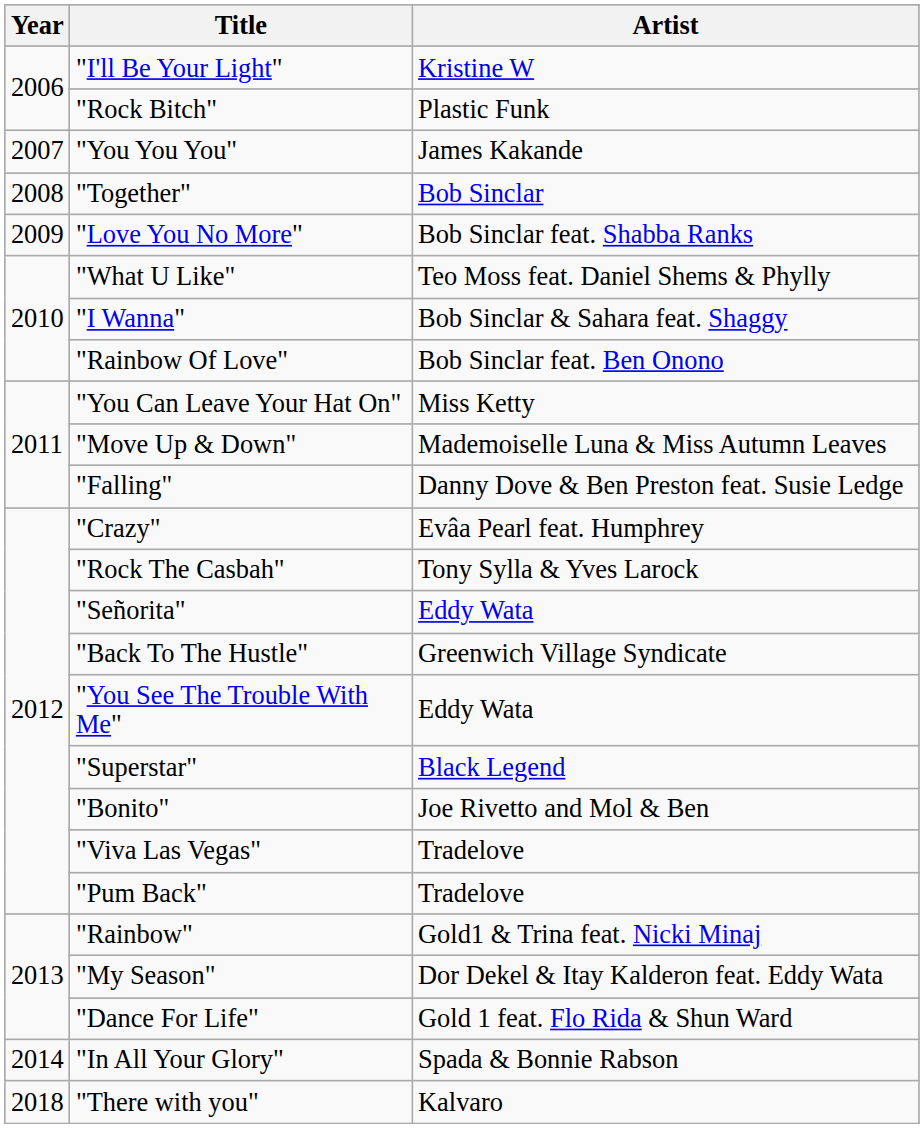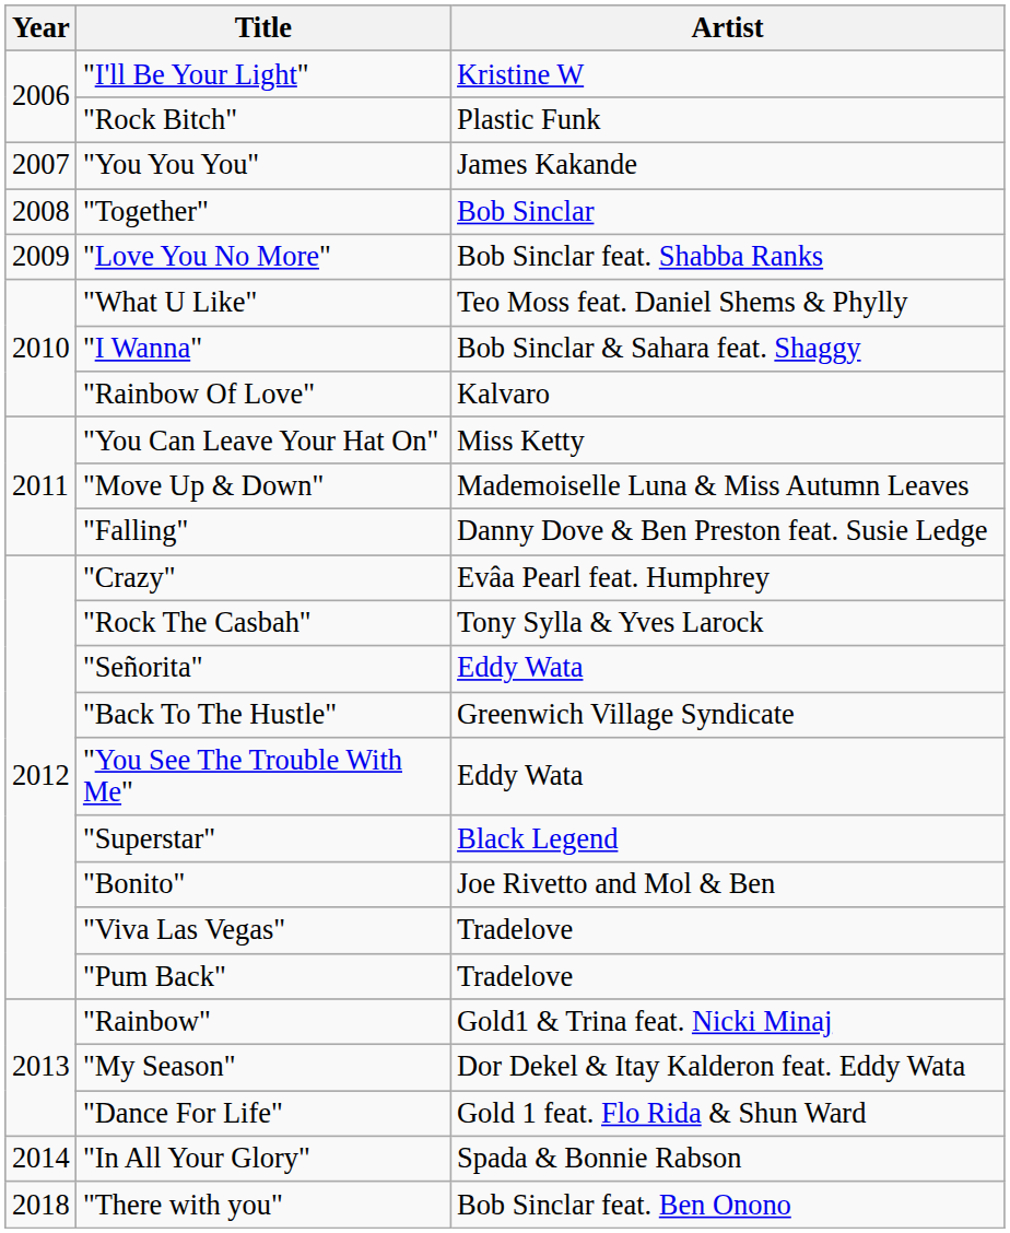 <table class="wikitable">
 <tr>
 <th style="width:10px;">Year</th>
 <th style="width:200px;">Title</th>
 <th style="width:300px;">Artist</th>
 </tr>
 <tr>
 <td rowspan=2>2006</td>
 <td>"<a href='#'>I'll Be Your Light</a>"</td>
 <td><a href='#'>Kristine W</a></td>
 </tr>
 <tr>
 <td>"Rock Bitch"</td>
 <td>Plastic Funk</td>
 </tr>
 <tr>
 <td>2007</td>
 <td>"You You You"</td>
 <td>James Kakande</td>
 </tr>
 <tr>
 <td>2008</td>
 <td>"Together"</td>
 <td><a href='#'>Bob Sinclar</a></td>
 </tr>
 <tr>
 <td>2009</td>
 <td>"<a href='#'>Love You No More</a>"</td>
 <td>Bob Sinclar feat. <a href='#'>Shabba Ranks</a></td>
 </tr>
 <tr>
 <td rowspan=3>2010</td>
 <td>"What U Like"</td>
 <td>Teo Moss feat. Daniel Shems & Phylly</td>
 </tr>
 <tr>
 <td>"<a href='#'>I Wanna</a>"</td>
 <td>Bob Sinclar & Sahara feat. <a href='#'>Shaggy</a></td>
 </tr>
 <tr>
 <td>"Rainbow Of Love"</td>
-<td>Bob Sinclar feat. <a href='#'>Ben Onono</a></td>
+<td>Kalvaro</td>
 </tr>
 <tr>
 <td rowspan=3>2011</td>
 <td>"You Can Leave Your Hat On"</td>
 <td>Miss Ketty</td>
 </tr>
 <tr>
 <td>"Move Up & Down"</td>
 <td>Mademoiselle Luna & Miss Autumn Leaves</td>
 </tr>
 <tr>
 <td>"Falling"</td>
 <td>Danny Dove & Ben Preston feat. Susie Ledge</td>
 </tr>
 <tr>
 <td rowspan=9>2012</td>
 <td>"Crazy"</td>
 <td>Evâa Pearl feat. Humphrey</td>
 </tr>
 <tr>
 <td>"Rock The Casbah"</td>
 <td>Tony Sylla & Yves Larock</td>
 </tr>
 <tr>
 <td>"Señorita"</td>
 <td><a href='#'>Eddy Wata</a></td>
 </tr>
 <tr>
 <td>"Back To The Hustle"</td>
 <td>Greenwich Village Syndicate</td>
 </tr>
 <tr>
 <td>"<a href='#'>You See The Trouble With Me</a>"</td>
 <td>Eddy Wata</td>
 </tr>
 <tr>
 <td>"Superstar"</td>
 <td><a href='#'>Black Legend</a></td>
 </tr>
 <tr>
 <td>"Bonito"</td>
 <td>Joe Rivetto and Mol & Ben</td>
 </tr>
 <tr>
 <td>"Viva Las Vegas"</td>
 <td>Tradelove</td>
 </tr>
 <tr>
 <td>"Pum Back"</td>
 <td>Tradelove</td>
 </tr>
 <tr>
 <td rowspan=3>2013</td>
 <td>"Rainbow"</td>
 <td>Gold1 & Trina feat. <a href='#'>Nicki Minaj</a></td>
 </tr>
 <tr>
 <td>"My Season"</td>
 <td>Dor Dekel & Itay Kalderon feat. Eddy Wata</td>
 </tr>
 <tr>
 <td>"Dance For Life"</td>
 <td>Gold 1 feat. <a href='#'>Flo Rida</a> & Shun Ward</td>
 </tr>
 <tr>
 <td>2014</td>
 <td>"In All Your Glory"</td>
 <td>Spada & Bonnie Rabson</td>
 </tr>
 <tr>
 <td>2018</td>
 <td>"There with you"</td>
-<td>Kalvaro</td>
+<td>Bob Sinclar feat. <a href='#'>Ben Onono</a></td>
 </tr>
 </table>
